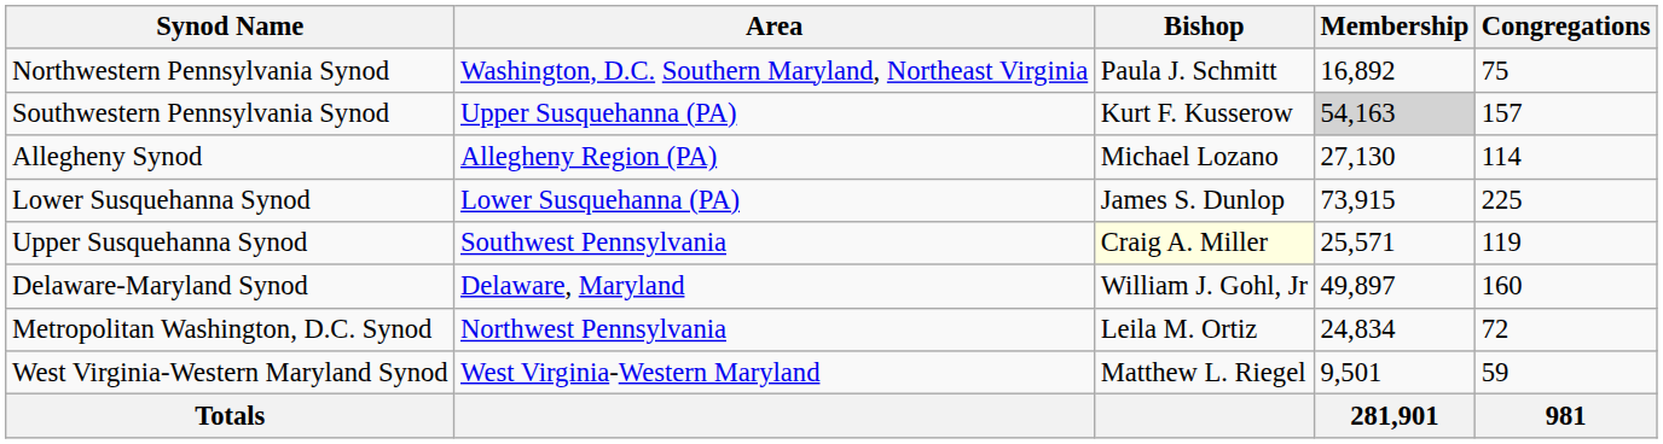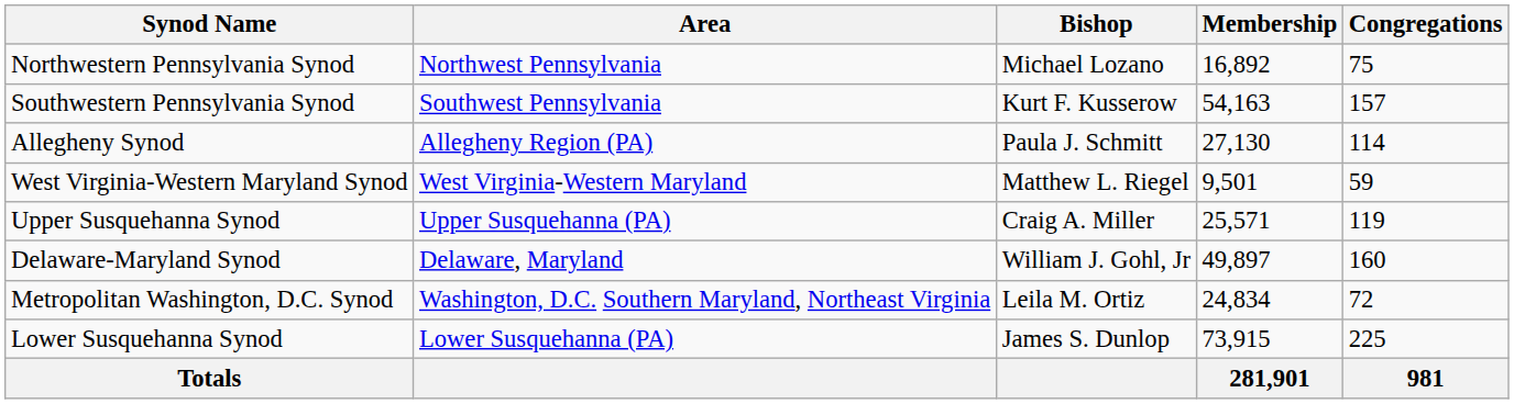 <table class="wikitable sortable">
 <tr>
 <th>Synod Name</th>
 <th>Area</th>
 <th>Bishop</th>
 <th>Membership</th>
 <th>Congregations</th>
 </tr>
 <tr>
 <td>Northwestern Pennsylvania Synod</td>
-<td><a href='#'>Washington, D.C.</a> <a href='#'>Southern Maryland</a>, <a href='#'>Northeast Virginia</a></td>
-<td>Paula J. Schmitt</td>
+<td><a href='#'>Northwest Pennsylvania</a></td>
+<td>Michael Lozano</td>
 <td>16,892</td>
 <td>75</td>
 </tr>
 <tr>
 <td>Southwestern Pennsylvania Synod</td>
-<td><a href='#'>Upper Susquehanna (PA)</a></td>
+<td><a href='#'>Southwest Pennsylvania</a></td>
 <td>Kurt F. Kusserow</td>
-<td style="background: lightgrey;">54,163</td>
+<td>54,163</td>
 <td>157</td>
 </tr>
 <tr>
 <td>Allegheny Synod</td>
 <td><a href='#'>Allegheny Region (PA)</a></td>
-<td>Michael Lozano</td>
+<td>Paula J. Schmitt</td>
 <td>27,130</td>
 <td>114</td>
 </tr>
 <tr>
-<td>Lower Susquehanna Synod</td>
-<td><a href='#'>Lower Susquehanna (PA)</a></td>
-<td>James S. Dunlop</td>
-<td>73,915</td>
-<td>225</td>
+<td>West Virginia-Western Maryland Synod</td>
+<td><a href='#'>West Virginia</a>-<a href='#'>Western Maryland</a></td>
+<td>Matthew L. Riegel</td>
+<td>9,501</td>
+<td>59</td>
 </tr>
 <tr>
 <td>Upper Susquehanna Synod</td>
-<td><a href='#'>Southwest Pennsylvania</a></td>
-<td style="background: lightyellow;">Craig A. Miller</td>
+<td><a href='#'>Upper Susquehanna (PA)</a></td>
+<td>Craig A. Miller</td>
 <td>25,571</td>
 <td>119</td>
 </tr>
 <tr>
 <td>Delaware-Maryland Synod</td>
 <td><a href='#'>Delaware</a>, <a href='#'>Maryland</a></td>
 <td>William J. Gohl, Jr</td>
 <td>49,897</td>
 <td>160</td>
 </tr>
 <tr>
 <td>Metropolitan Washington, D.C. Synod</td>
-<td><a href='#'>Northwest Pennsylvania</a></td>
+<td><a href='#'>Washington, D.C.</a> <a href='#'>Southern Maryland</a>, <a href='#'>Northeast Virginia</a></td>
 <td>Leila M. Ortiz</td>
 <td>24,834</td>
 <td>72</td>
 </tr>
 <tr>
-<td>West Virginia-Western Maryland Synod</td>
-<td><a href='#'>West Virginia</a>-<a href='#'>Western Maryland</a></td>
-<td>Matthew L. Riegel</td>
-<td>9,501</td>
-<td>59</td>
+<td>Lower Susquehanna Synod</td>
+<td><a href='#'>Lower Susquehanna (PA)</a></td>
+<td>James S. Dunlop</td>
+<td>73,915</td>
+<td>225</td>
 </tr>
 <tr>
 <th>Totals</th>
 <th></th>
 <th></th>
 <th>281,901</th>
 <th>981</th>
 </tr>
 </table>
